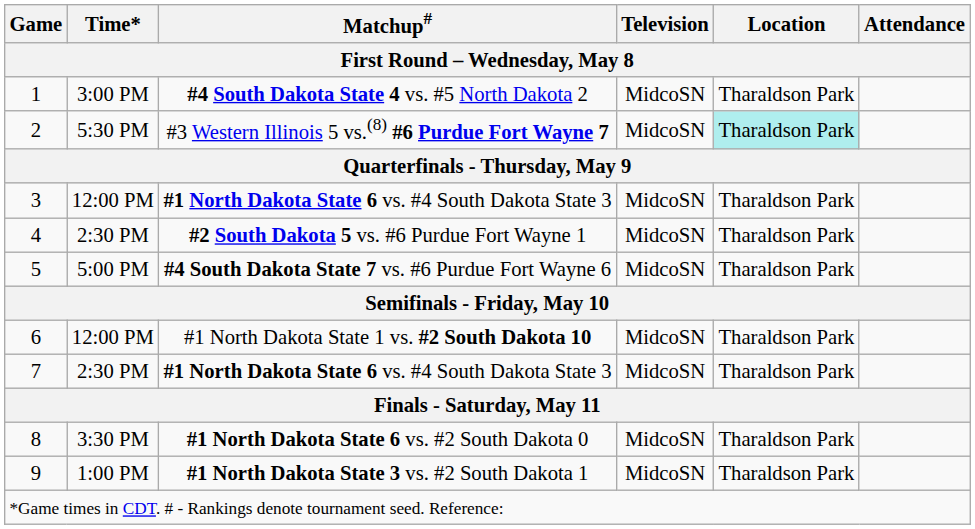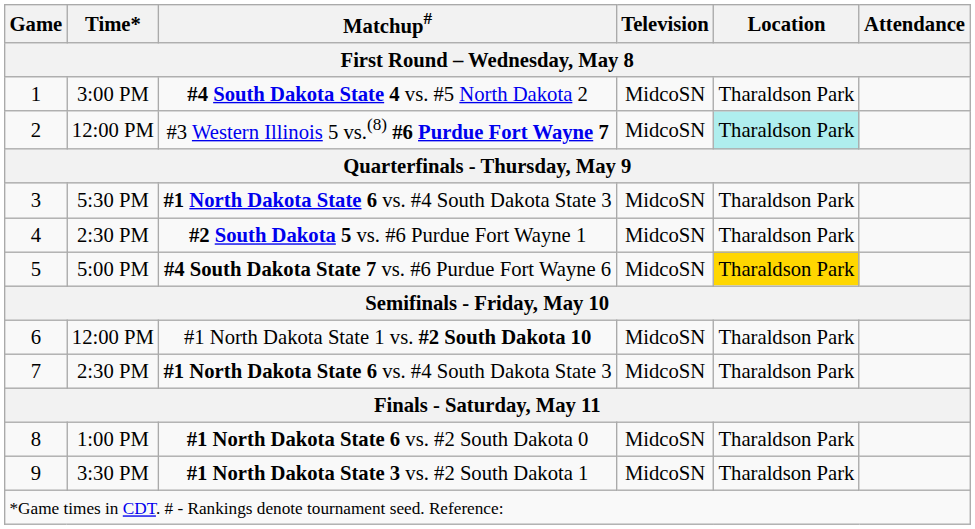 <table class="wikitable" style="font-size: 95%">
 <tr align="center">
 <th>Game</th>
 <th>Time*</th>
 <th>Matchup<sup>#</sup></th>
 <th>Television</th>
 <th>Location</th>
 <th>Attendance</th>
 </tr>
 <tr>
 <th colspan=7>First Round – Wednesday, May 8</th>
 </tr>
 <tr>
 <td style="text-align:center;">1</td>
 <td style="text-align:center;">3:00 PM</td>
 <td style="text-align:center;"><strong>#4 <a href='#'>South Dakota State</a> 4</strong> vs. #5 <a href='#'>North Dakota</a> 2</td>
 <td style="text-align:center;">MidcoSN</td>
 <td style="text-align:center;">Tharaldson Park</td>
 <td style="text-align:center;"></td>
 </tr>
 <tr>
 <td style="text-align:center;">2</td>
-<td style="text-align:center;">5:30 PM</td>
+<td style="text-align:center;">12:00 PM</td>
 <td style="text-align:center;">#3 <a href='#'>Western Illinois</a> 5 vs.<sup>(8)</sup> <strong>#6 <a href='#'>Purdue Fort Wayne</a> 7</strong></td>
 <td style="text-align:center;">MidcoSN</td>
 <td style="background: paleturquoise; text-align:center;">Tharaldson Park</td>
 <td style="text-align:center;"></td>
 </tr>
 <tr>
 <th colspan=7>Quarterfinals - Thursday, May 9</th>
 </tr>
 <tr>
 <td style="text-align:center;">3</td>
-<td style="text-align:center;">12:00 PM</td>
+<td style="text-align:center;">5:30 PM</td>
 <td style="text-align:center;"><strong>#1 <a href='#'>North Dakota State</a> 6</strong> vs. #4 South Dakota State 3</td>
 <td style="text-align:center;">MidcoSN</td>
 <td style="text-align:center;">Tharaldson Park</td>
 <td style="text-align:center;"></td>
 </tr>
 <tr>
 <td style="text-align:center;">4</td>
 <td style="text-align:center;">2:30 PM</td>
 <td style="text-align:center;"><strong>#2 <a href='#'>South Dakota</a> 5</strong> vs. #6 Purdue Fort Wayne 1</td>
 <td style="text-align:center;">MidcoSN</td>
 <td style="text-align:center;">Tharaldson Park</td>
 <td style="text-align:center;"></td>
 </tr>
 <tr>
 <td style="text-align:center;">5</td>
 <td style="text-align:center;">5:00 PM</td>
 <td style="text-align:center;"><strong>#4 South Dakota State 7</strong> vs. #6 Purdue Fort Wayne 6</td>
 <td style="text-align:center;">MidcoSN</td>
-<td style="text-align:center;">Tharaldson Park</td>
+<td style="background: gold; text-align:center;">Tharaldson Park</td>
 <td style="text-align:center;"></td>
 </tr>
 <tr>
 <th colspan=7>Semifinals - Friday, May 10</th>
 </tr>
 <tr>
 <td style="text-align:center;">6</td>
 <td style="text-align:center;">12:00 PM</td>
 <td style="text-align:center;">#1 North Dakota State 1 vs. <strong>#2 South Dakota 10</strong></td>
 <td style="text-align:center;">MidcoSN</td>
 <td style="text-align:center;">Tharaldson Park</td>
 <td style="text-align:center;"></td>
 </tr>
 <tr>
 <td style="text-align:center;">7</td>
 <td style="text-align:center;">2:30 PM</td>
 <td style="text-align:center;"><strong>#1 North Dakota State 6</strong> vs. #4 South Dakota State 3</td>
 <td style="text-align:center;">MidcoSN</td>
 <td style="text-align:center;">Tharaldson Park</td>
 <td style="text-align:center;"></td>
 </tr>
 <tr>
 <th colspan=7>Finals - Saturday, May 11</th>
 </tr>
 <tr>
 <td style="text-align:center;">8</td>
-<td style="text-align:center;">3:30 PM</td>
+<td style="text-align:center;">1:00 PM</td>
 <td style="text-align:center;"><strong>#1 North Dakota State 6</strong> vs. #2 South Dakota 0</td>
 <td style="text-align:center;">MidcoSN</td>
 <td style="text-align:center;">Tharaldson Park</td>
 <td style="text-align:center;"></td>
 </tr>
 <tr>
 <td style="text-align:center;">9</td>
-<td style="text-align:center;">1:00 PM</td>
+<td style="text-align:center;">3:30 PM</td>
 <td style="text-align:center;"><strong>#1 North Dakota State 3</strong> vs. #2 South Dakota 1</td>
 <td style="text-align:center;">MidcoSN</td>
 <td style="text-align:center;">Tharaldson Park</td>
 <td style="text-align:center;"></td>
 </tr>
 <tr>
 <td colspan=7><small>*Game times in <a href='#'>CDT</a>. # - Rankings denote tournament seed. Reference:</small></td>
 </tr>
 </table>
